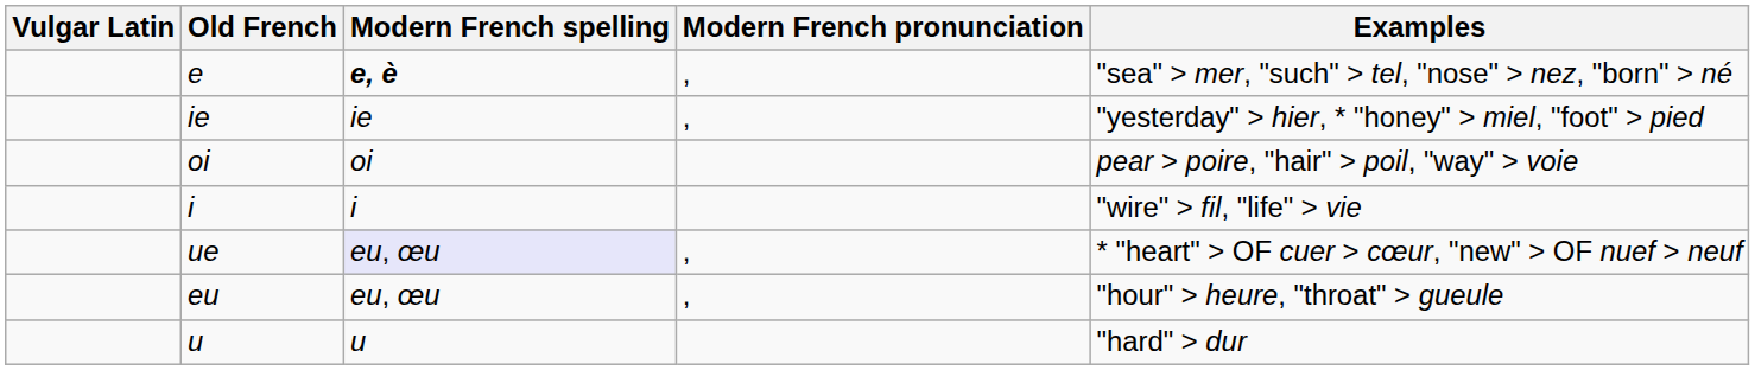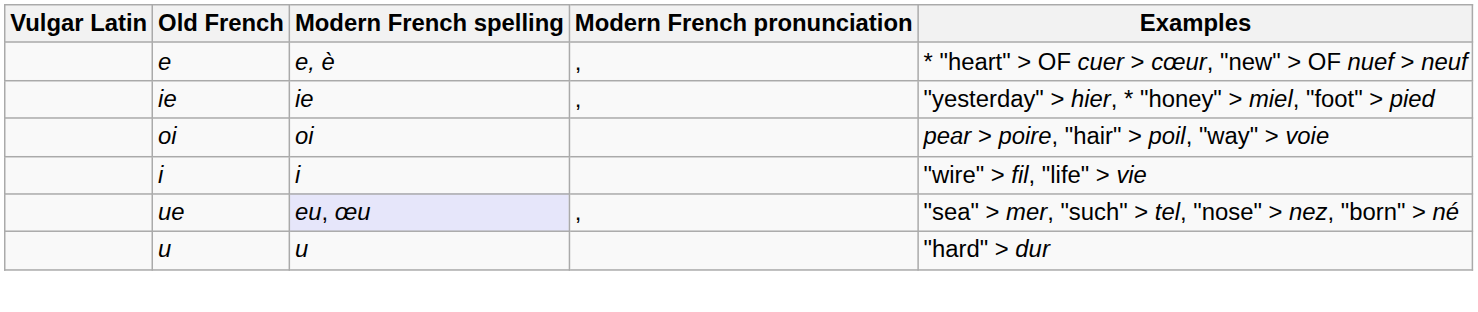 <table class="wikitable">
 <tr>
 <th>Vulgar Latin</th>
 <th>Old French</th>
 <th>Modern French spelling</th>
 <th>Modern French pronunciation</th>
 <th>Examples</th>
 </tr>
 <tr>
 <td></td>
 <td><em>e</em></td>
-<td><strong><em>e, è</em></strong></td>
+<td><em>e, è</em></td>
 <td>, </td>
-<td> "sea" > <em>mer</em>,  "such" > <em>tel</em>,  "nose" > <em>nez</em>,  "born" > <em>né</em></td>
+<td>* "heart" > OF <em>cuer</em> > <em>cœur</em>,  "new" > OF <em>nuef</em> > <em>neuf</em></td>
 </tr>
 <tr>
 <td></td>
 <td><em>ie</em></td>
 <td><em>ie</em></td>
 <td>, </td>
 <td> "yesterday" > <em>hier</em>, * "honey" > <em>miel</em>,  "foot" > <em>pied</em></td>
 </tr>
 <tr>
 <td></td>
 <td><em>oi</em></td>
 <td><em>oi</em></td>
 <td></td>
 <td> <em>pear</em> > <em>poire</em>,  "hair" > <em>poil</em>,  "way" > <em>voie</em></td>
 </tr>
 <tr>
 <td></td>
 <td><em>i</em></td>
 <td><em>i</em></td>
 <td></td>
 <td> "wire" > <em>fil</em>,  "life" > <em>vie</em></td>
 </tr>
 <tr>
 <td></td>
 <td><em>ue</em></td>
 <td style="background: lavender;"><em>eu</em>, <em>œu</em></td>
 <td>, </td>
-<td>* "heart" > OF <em>cuer</em> > <em>cœur</em>,  "new" > OF <em>nuef</em> > <em>neuf</em></td>
-</tr>
-<tr>
-<td></td>
-<td><em>eu</em></td>
-<td><em>eu</em>, <em>œu</em></td>
-<td>, </td>
-<td> "hour" > <em>heure</em>,  "throat" > <em>gueule</em></td>
+<td> "sea" > <em>mer</em>,  "such" > <em>tel</em>,  "nose" > <em>nez</em>,  "born" > <em>né</em></td>
 </tr>
 <tr>
 <td></td>
 <td><em>u</em></td>
 <td><em>u</em></td>
 <td></td>
 <td> "hard" > <em>dur</em></td>
 </tr>
 </table>
